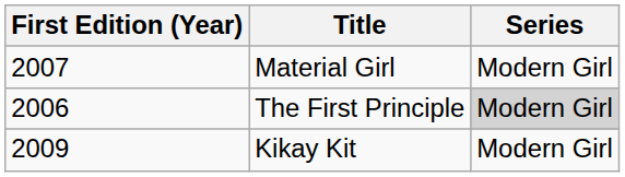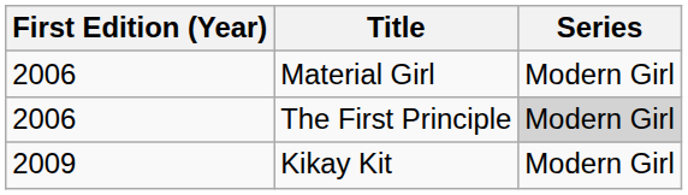 <table class="wikitable sortable">
 <tr>
 <th>First Edition (Year)</th>
 <th>Title</th>
 <th>Series</th>
 </tr>
 <tr>
-<td>2007</td>
+<td>2006</td>
 <td>Material Girl</td>
 <td>Modern Girl</td>
 </tr>
 <tr>
 <td>2006</td>
 <td>The First Principle</td>
 <td style="background: lightgrey;">Modern Girl</td>
 </tr>
 <tr>
 <td>2009</td>
 <td>Kikay Kit</td>
 <td>Modern Girl</td>
 </tr>
 </table>
